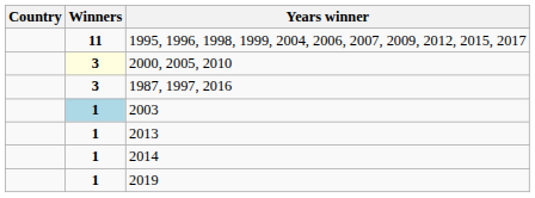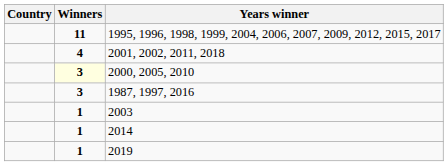 <table class="wikitable">
 <tr>
 <th>Country</th>
 <th>Winners</th>
 <th>Years winner</th>
 </tr>
 <tr>
 <td></td>
 <td align=center><strong>11</strong></td>
 <td>1995, 1996, 1998, 1999, 2004, 2006, 2007, 2009, 2012, 2015, 2017</td>
 </tr>
 <tr>
 <td></td>
+<td align=center><strong>4</strong></td>
+<td>2001, 2002, 2011, 2018</td>
+</tr>
+<tr>
+<td></td>
 <td align=center style="background: lightyellow;"><strong>3</strong></td>
 <td>2000, 2005, 2010</td>
 </tr>
 <tr>
 <td></td>
 <td align=center><strong>3</strong></td>
 <td>1987, 1997, 2016</td>
 </tr>
 <tr>
 <td></td>
-<td align=center style="background: lightblue;"><strong>1</strong></td>
+<td align=center><strong>1</strong></td>
 <td>2003</td>
-</tr>
-<tr>
-<td></td>
-<td align=center><strong>1</strong></td>
-<td>2013</td>
 </tr>
 <tr>
 <td></td>
 <td align=center><strong>1</strong></td>
 <td>2014</td>
 </tr>
 <tr>
 <td></td>
 <td align=center><strong>1</strong></td>
 <td>2019</td>
 </tr>
 </table>
